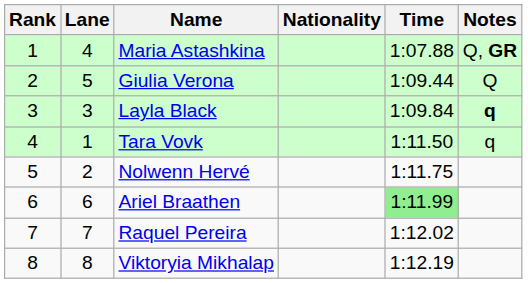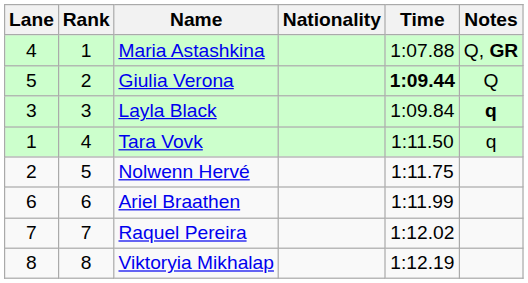 <table class="wikitable sortable" style="text-align:center">
 <tr>
+<th>Lane</th>
 <th>Rank</th>
-<th>Lane</th>
 <th>Name</th>
 <th>Nationality</th>
 <th>Time</th>
 <th>Notes</th>
 </tr>
 <tr bgcolor=ccffcc>
+<td>4</td>
 <td>1</td>
-<td>4</td>
 <td align=left><a href='#'>Maria Astashkina</a></td>
 <td align=left></td>
 <td>1:07.88</td>
 <td>Q, <strong>GR</strong></td>
 </tr>
 <tr bgcolor=ccffcc>
+<td>5</td>
 <td>2</td>
-<td>5</td>
 <td align=left><a href='#'>Giulia Verona</a></td>
 <td align=left></td>
-<td>1:09.44</td>
+<td><strong>1:09.44</strong></td>
 <td>Q</td>
 </tr>
 <tr bgcolor=ccffcc>
 <td>3</td>
 <td>3</td>
 <td align=left><a href='#'>Layla Black</a></td>
 <td align=left></td>
 <td>1:09.84</td>
 <td><strong>q</strong></td>
 </tr>
 <tr bgcolor=ccffcc>
+<td>1</td>
 <td>4</td>
-<td>1</td>
 <td align=left><a href='#'>Tara Vovk</a></td>
 <td align=left></td>
 <td>1:11.50</td>
 <td>q</td>
 </tr>
 <tr>
+<td>2</td>
 <td>5</td>
-<td>2</td>
 <td align=left><a href='#'>Nolwenn Hervé</a></td>
 <td align=left></td>
 <td>1:11.75</td>
 <td></td>
 </tr>
 <tr>
 <td>6</td>
 <td>6</td>
 <td align=left><a href='#'>Ariel Braathen</a></td>
 <td align=left></td>
-<td style="background: lightgreen;">1:11.99</td>
+<td>1:11.99</td>
 <td></td>
 </tr>
 <tr>
 <td>7</td>
 <td>7</td>
 <td align=left><a href='#'>Raquel Pereira</a></td>
 <td align=left></td>
 <td>1:12.02</td>
 <td></td>
 </tr>
 <tr>
 <td>8</td>
 <td>8</td>
 <td align=left><a href='#'>Viktoryia Mikhalap</a></td>
 <td align=left></td>
 <td>1:12.19</td>
 <td></td>
 </tr>
 </table>
